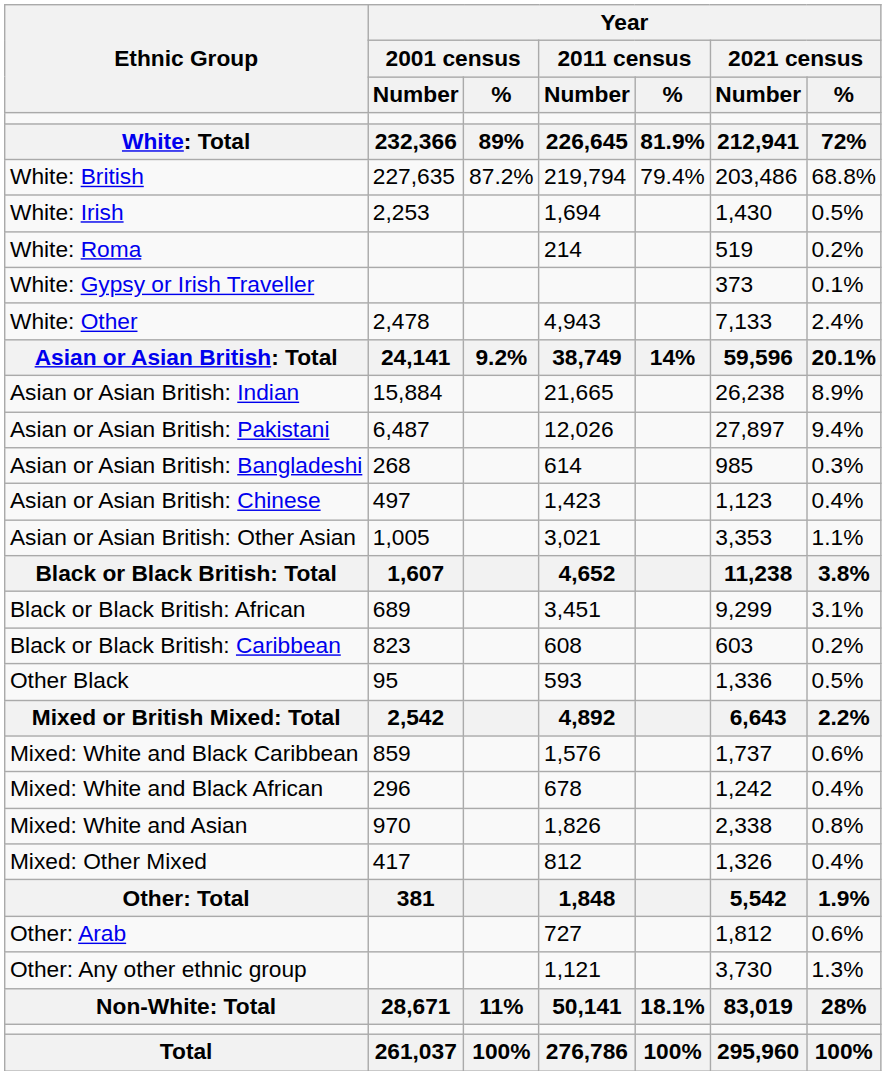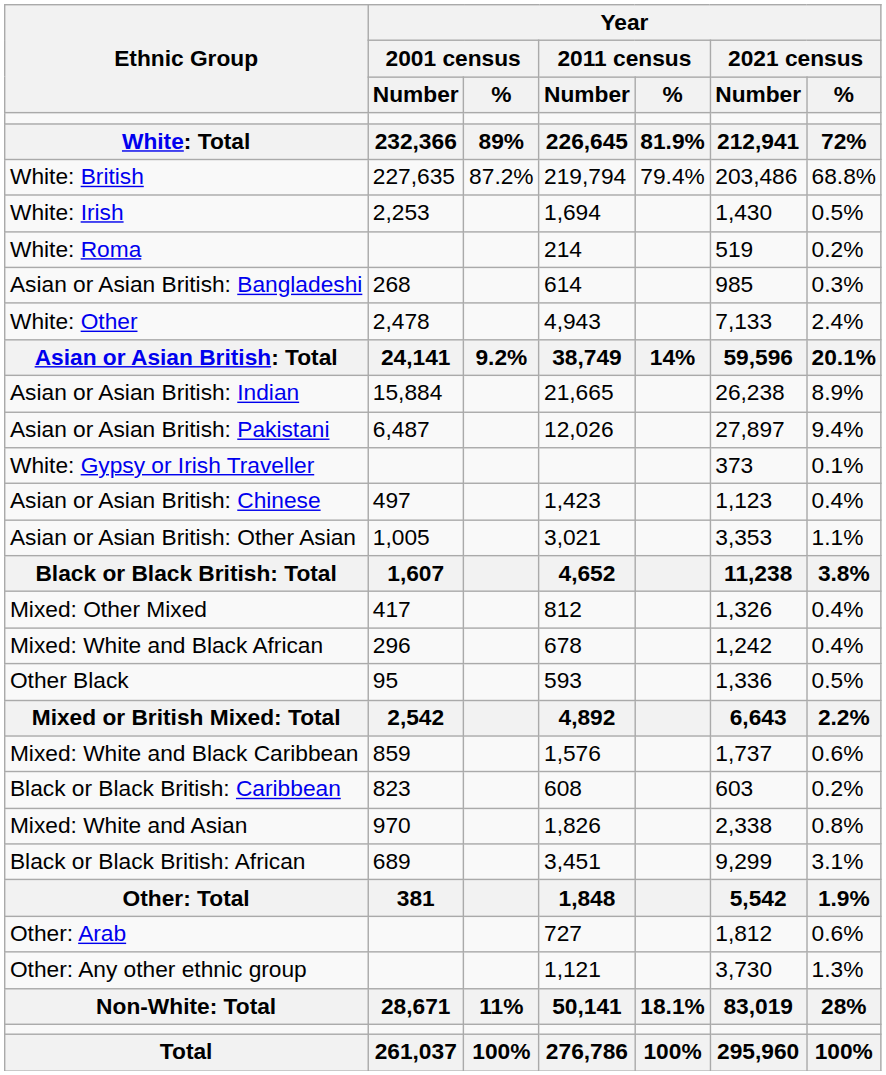 <table class="wikitable sortable">
 <tr>
 <th rowspan="3">Ethnic Group</th>
 <th colspan="6">Year</th>
 </tr>
 <tr>
 <th colspan="2">2001 census</th>
 <th colspan="2">2011 census</th>
 <th colspan="2">2021 census</th>
 </tr>
 <tr>
 <th>Number</th>
 <th>%</th>
 <th>Number</th>
 <th>%</th>
 <th>Number</th>
 <th>%</th>
 </tr>
 <tr>
 <td></td>
 <td></td>
 <td></td>
 <td></td>
 <td></td>
 <td></td>
 </tr>
 <tr>
 <th><a href='#'>White</a>: Total</th>
 <th>232,366</th>
 <th>89%</th>
 <th>226,645</th>
 <th>81.9%</th>
 <th>212,941</th>
 <th>72%</th>
 </tr>
 <tr>
 <td>White: <a href='#'>British</a></td>
 <td>227,635</td>
 <td>87.2%</td>
 <td>219,794</td>
 <td>79.4%</td>
 <td>203,486</td>
 <td>68.8%</td>
 </tr>
 <tr>
 <td>White: <a href='#'>Irish</a></td>
 <td>2,253</td>
 <td></td>
 <td>1,694</td>
 <td></td>
 <td>1,430</td>
 <td>0.5%</td>
 </tr>
 <tr>
 <td>White: <a href='#'>Roma</a></td>
 <td></td>
 <td></td>
 <td>214</td>
 <td></td>
 <td>519</td>
 <td>0.2%</td>
 </tr>
 <tr>
-<td>White: <a href='#'>Gypsy or Irish Traveller</a></td>
+<td>Asian or Asian British: <a href='#'>Bangladeshi</a></td>
+<td>268</td>
 <td></td>
+<td>614</td>
 <td></td>
-<td></td>
-<td></td>
-<td>373</td>
-<td>0.1%</td>
+<td>985</td>
+<td>0.3%</td>
 </tr>
 <tr>
 <td>White: <a href='#'>Other</a></td>
 <td>2,478</td>
 <td></td>
 <td>4,943</td>
 <td></td>
 <td>7,133</td>
 <td>2.4%</td>
 </tr>
 <tr>
 <th><a href='#'>Asian or Asian British</a>: Total</th>
 <th>24,141</th>
 <th>9.2%</th>
 <th>38,749</th>
 <th>14%</th>
 <th>59,596</th>
 <th>20.1%</th>
 </tr>
 <tr>
 <td>Asian or Asian British: <a href='#'>Indian</a></td>
 <td>15,884</td>
 <td></td>
 <td>21,665</td>
 <td></td>
 <td>26,238</td>
 <td>8.9%</td>
 </tr>
 <tr>
 <td>Asian or Asian British: <a href='#'>Pakistani</a></td>
 <td>6,487</td>
 <td></td>
 <td>12,026</td>
 <td></td>
 <td>27,897</td>
 <td>9.4%</td>
 </tr>
 <tr>
-<td>Asian or Asian British: <a href='#'>Bangladeshi</a></td>
-<td>268</td>
+<td>White: <a href='#'>Gypsy or Irish Traveller</a></td>
 <td></td>
-<td>614</td>
 <td></td>
-<td>985</td>
-<td>0.3%</td>
+<td></td>
+<td></td>
+<td>373</td>
+<td>0.1%</td>
 </tr>
 <tr>
 <td>Asian or Asian British: <a href='#'>Chinese</a></td>
 <td>497</td>
 <td></td>
 <td>1,423</td>
 <td></td>
 <td>1,123</td>
 <td>0.4%</td>
 </tr>
 <tr>
 <td>Asian or Asian British: Other Asian</td>
 <td>1,005</td>
 <td></td>
 <td>3,021</td>
 <td></td>
 <td>3,353</td>
 <td>1.1%</td>
 </tr>
 <tr>
 <th>Black or Black British: Total</th>
 <th>1,607</th>
 <th></th>
 <th>4,652</th>
 <th></th>
 <th>11,238</th>
 <th>3.8%</th>
 </tr>
 <tr>
-<td>Black or Black British: African</td>
-<td>689</td>
+<td>Mixed: Other Mixed</td>
+<td>417</td>
 <td></td>
-<td>3,451</td>
+<td>812</td>
 <td></td>
-<td>9,299</td>
-<td>3.1%</td>
+<td>1,326</td>
+<td>0.4%</td>
 </tr>
 <tr>
-<td>Black or Black British: <a href='#'>Caribbean</a></td>
-<td>823</td>
+<td>Mixed: White and Black African</td>
+<td>296</td>
 <td></td>
-<td>608</td>
+<td>678</td>
 <td></td>
-<td>603</td>
-<td>0.2%</td>
+<td>1,242</td>
+<td>0.4%</td>
 </tr>
 <tr>
 <td>Other Black</td>
 <td>95</td>
 <td></td>
 <td>593</td>
 <td></td>
 <td>1,336</td>
 <td>0.5%</td>
 </tr>
 <tr>
 <th>Mixed or British Mixed: Total</th>
 <th>2,542</th>
 <th></th>
 <th>4,892</th>
 <th></th>
 <th>6,643</th>
 <th>2.2%</th>
 </tr>
 <tr>
 <td>Mixed: White and Black Caribbean</td>
 <td>859</td>
 <td></td>
 <td>1,576</td>
 <td></td>
 <td>1,737</td>
 <td>0.6%</td>
 </tr>
 <tr>
-<td>Mixed: White and Black African</td>
-<td>296</td>
+<td>Black or Black British: <a href='#'>Caribbean</a></td>
+<td>823</td>
 <td></td>
-<td>678</td>
+<td>608</td>
 <td></td>
-<td>1,242</td>
-<td>0.4%</td>
+<td>603</td>
+<td>0.2%</td>
 </tr>
 <tr>
 <td>Mixed: White and Asian</td>
 <td>970</td>
 <td></td>
 <td>1,826</td>
 <td></td>
 <td>2,338</td>
 <td>0.8%</td>
 </tr>
 <tr>
-<td>Mixed: Other Mixed</td>
-<td>417</td>
+<td>Black or Black British: African</td>
+<td>689</td>
 <td></td>
-<td>812</td>
+<td>3,451</td>
 <td></td>
-<td>1,326</td>
-<td>0.4%</td>
+<td>9,299</td>
+<td>3.1%</td>
 </tr>
 <tr>
 <th>Other: Total</th>
 <th>381</th>
 <th></th>
 <th>1,848</th>
 <th></th>
 <th>5,542</th>
 <th>1.9%</th>
 </tr>
 <tr>
 <td>Other: <a href='#'>Arab</a></td>
 <td></td>
 <td></td>
 <td>727</td>
 <td></td>
 <td>1,812</td>
 <td>0.6%</td>
 </tr>
 <tr>
 <td>Other: Any other ethnic group</td>
 <td></td>
 <td></td>
 <td>1,121</td>
 <td></td>
 <td>3,730</td>
 <td>1.3%</td>
 </tr>
 <tr>
 <th>Non-White: Total</th>
 <th>28,671</th>
 <th>11%</th>
 <th>50,141</th>
 <th>18.1%</th>
 <th>83,019</th>
 <th>28%</th>
 </tr>
 <tr>
 <td></td>
 <td></td>
 <td></td>
 <td></td>
 <td></td>
 <td></td>
 <td></td>
 </tr>
 <tr>
 <th>Total</th>
 <th>261,037</th>
 <th>100%</th>
 <th>276,786</th>
 <th>100%</th>
 <th>295,960</th>
 <th>100%</th>
 </tr>
 </table>
